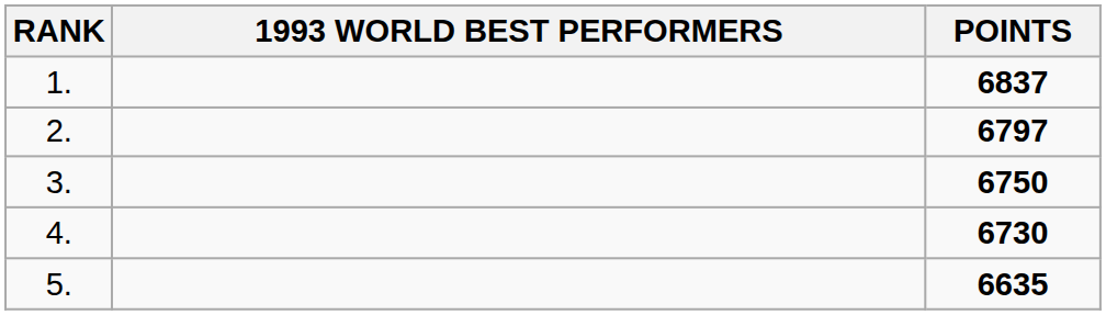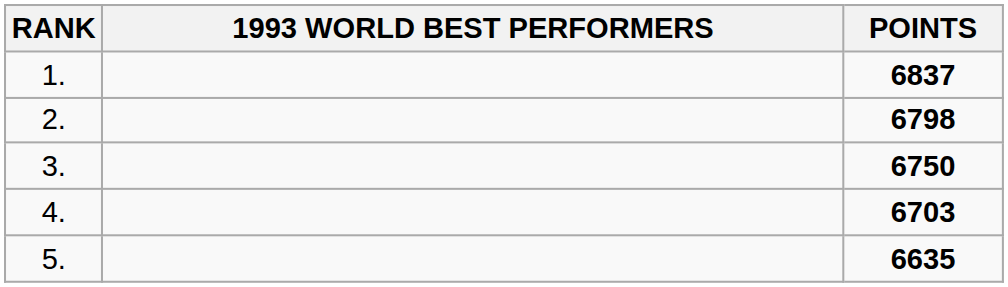 <table class="wikitable" style="border-collapse: collapse; font-size: 90%;">
 <tr>
 <th>RANK</th>
 <th align="center" style="width: 25em">1993 WORLD BEST PERFORMERS</th>
 <th align="center" style="width: 5em">POINTS</th>
 </tr>
 <tr>
 <td align="center">1.</td>
 <td></td>
 <td align="center"><strong>6837</strong></td>
 </tr>
 <tr>
 <td align="center">2.</td>
 <td></td>
-<td align="center"><strong>6797</strong></td>
+<td align="center"><strong>6798</strong></td>
 </tr>
 <tr>
 <td align="center">3.</td>
 <td></td>
 <td align="center"><strong>6750</strong></td>
 </tr>
 <tr>
 <td align="center">4.</td>
 <td></td>
-<td align="center"><strong>6730</strong></td>
+<td align="center"><strong>6703</strong></td>
 </tr>
 <tr>
 <td align="center">5.</td>
 <td></td>
 <td align="center"><strong>6635</strong></td>
 </tr>
 </table>
